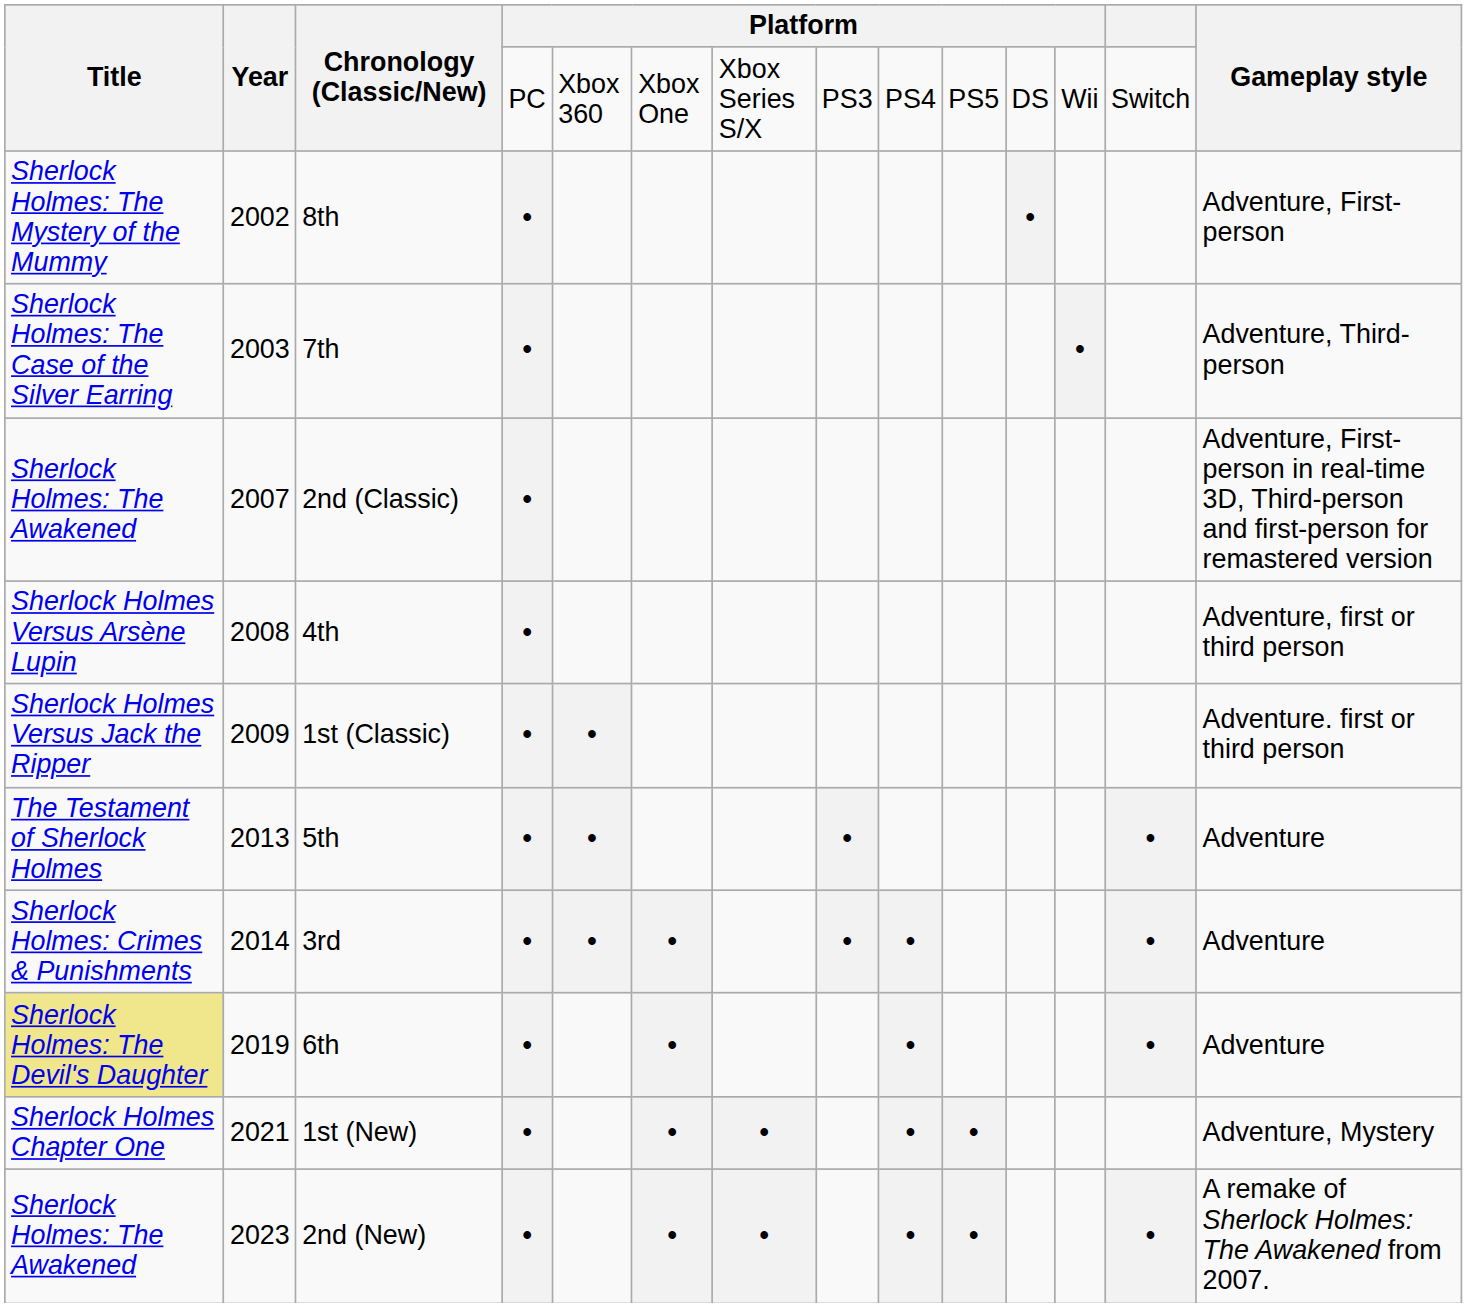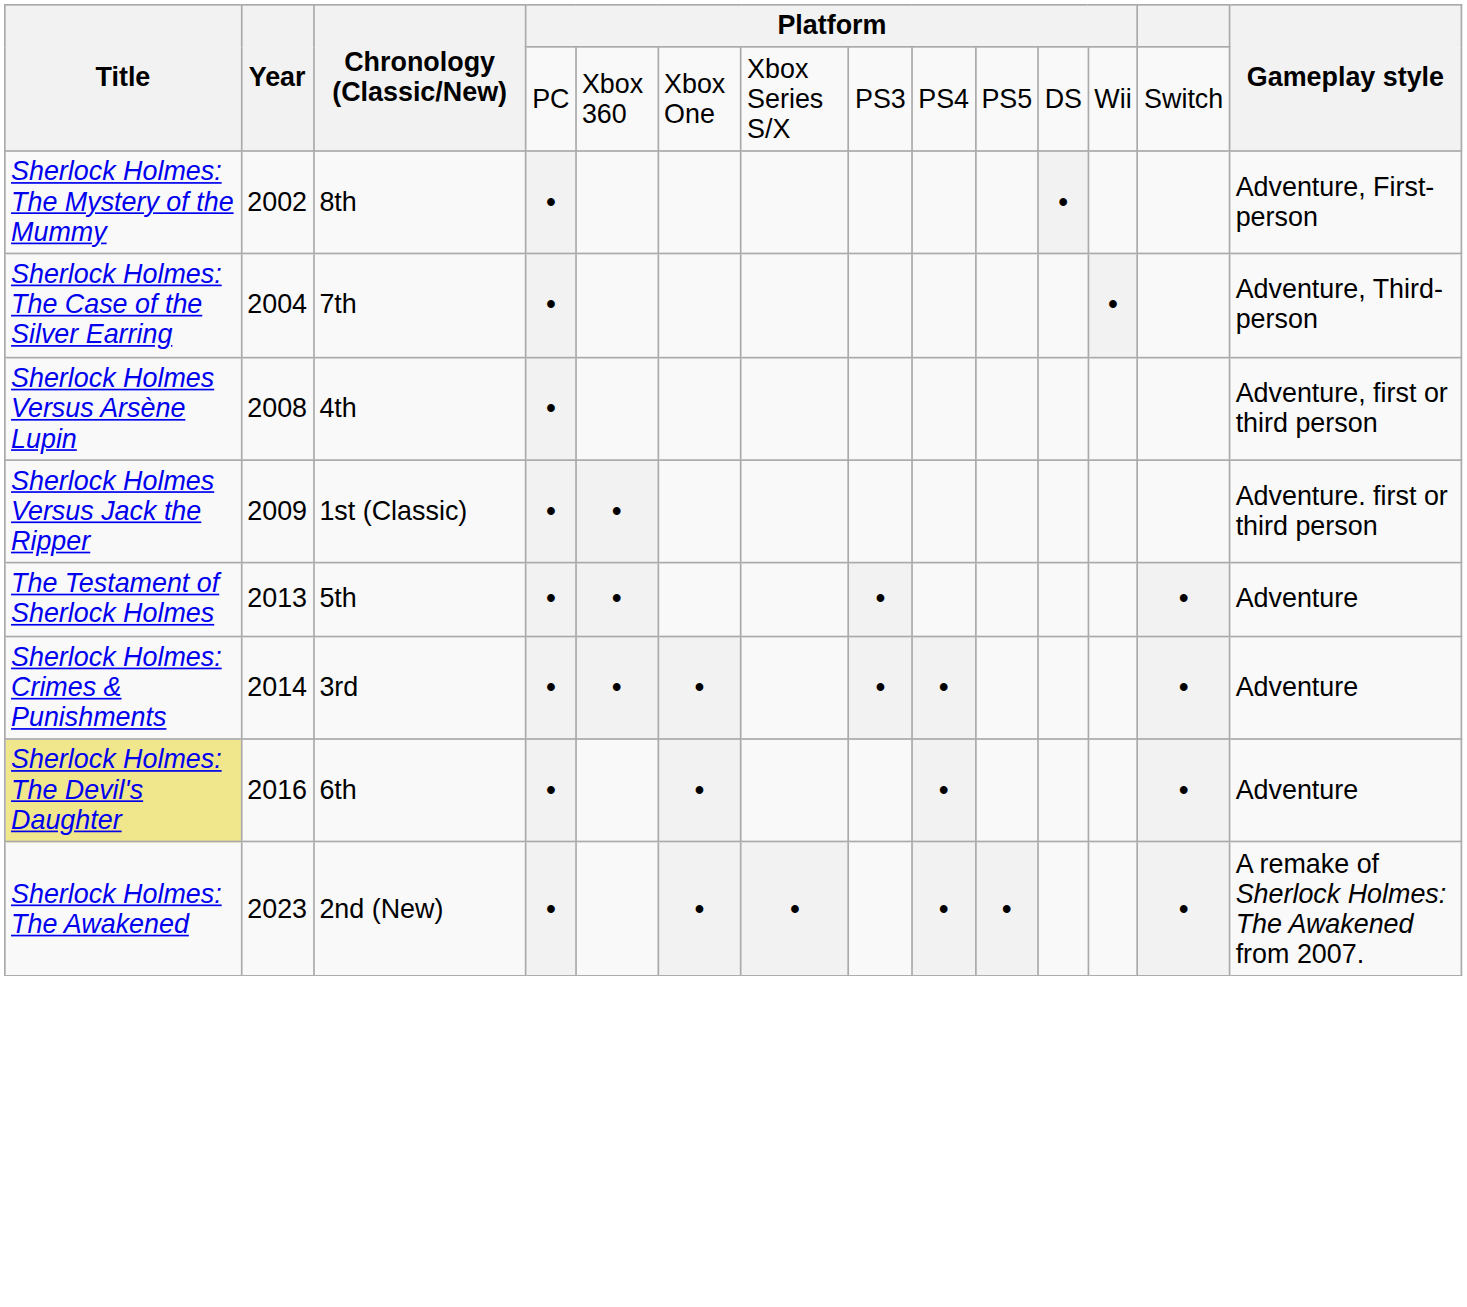 <table class="wikitable">
 <tr>
 <th rowspan="2">Title</th>
 <th rowspan="2">Year</th>
 <th rowspan="2">Chronology (Classic/New)</th>
 <th colspan="9">Platform</th>
 <th></th>
 <th rowspan="2">Gameplay style</th>
 </tr>
 <tr>
 <td>PC</td>
 <td>Xbox 360</td>
 <td>Xbox One</td>
 <td>Xbox Series S/X</td>
 <td>PS3</td>
 <td>PS4</td>
 <td>PS5</td>
 <td>DS</td>
 <td>Wii</td>
 <td>Switch</td>
 </tr>
 <tr>
 <td><em><a href='#'>Sherlock Holmes: The Mystery of the Mummy</a></em></td>
 <td>2002</td>
 <td>8th</td>
 <th>•</th>
 <td></td>
 <td></td>
 <td></td>
 <td></td>
 <td></td>
 <td></td>
 <th>•</th>
 <td></td>
 <td></td>
 <td>Adventure, First-person</td>
 </tr>
 <tr>
 <td><em><a href='#'>Sherlock Holmes: The Case of the Silver Earring</a></em></td>
-<td>2003</td>
+<td>2004</td>
 <td>7th</td>
 <th>•</th>
 <td></td>
 <td></td>
 <td></td>
 <td></td>
 <td></td>
 <td></td>
 <td></td>
 <th>•</th>
 <td></td>
 <td>Adventure, Third-person</td>
-</tr>
-<tr>
-<td><em><a href='#'>Sherlock Holmes: The Awakened</a></em></td>
-<td>2007</td>
-<td>2nd (Classic)</td>
-<th>•</th>
-<td></td>
-<td></td>
-<td></td>
-<td></td>
-<td></td>
-<td></td>
-<td></td>
-<td></td>
-<td></td>
-<td>Adventure, First-person in real-time 3D, Third-person and first-person for remastered version</td>
 </tr>
 <tr>
 <td><em><a href='#'>Sherlock Holmes Versus Arsène Lupin</a></em></td>
 <td>2008</td>
 <td>4th</td>
 <th>•</th>
 <td></td>
 <td></td>
 <td></td>
 <td></td>
 <td></td>
 <td></td>
 <td></td>
 <td></td>
 <td></td>
 <td>Adventure, first or third person</td>
 </tr>
 <tr>
 <td><em><a href='#'>Sherlock Holmes Versus Jack the Ripper</a></em></td>
 <td>2009</td>
 <td>1st (Classic)</td>
 <th>•</th>
 <th>•</th>
 <td></td>
 <td></td>
 <td></td>
 <td></td>
 <td></td>
 <td></td>
 <td></td>
 <td></td>
 <td>Adventure. first or third person</td>
 </tr>
 <tr>
 <td><em><a href='#'>The Testament of Sherlock Holmes</a></em></td>
 <td>2013</td>
 <td>5th</td>
 <th>•</th>
 <th>•</th>
 <td></td>
 <td></td>
 <th>•</th>
 <td></td>
 <td></td>
 <td></td>
 <td></td>
 <th>•</th>
 <td>Adventure</td>
 </tr>
 <tr>
 <td><em><a href='#'>Sherlock Holmes: Crimes & Punishments</a></em></td>
 <td>2014</td>
 <td>3rd</td>
 <th>•</th>
 <th>•</th>
 <th>•</th>
 <td></td>
 <th>•</th>
 <th>•</th>
 <td></td>
 <td></td>
 <td></td>
 <th>•</th>
 <td>Adventure</td>
 </tr>
 <tr>
 <td style="background: khaki;"><em><a href='#'>Sherlock Holmes: The Devil's Daughter</a></em></td>
-<td>2019</td>
+<td>2016</td>
 <td>6th</td>
 <th>•</th>
 <td></td>
 <th>•</th>
 <td></td>
 <td></td>
 <th>•</th>
 <td></td>
 <td></td>
 <td></td>
 <th>•</th>
 <td>Adventure</td>
-</tr>
-<tr>
-<td><em><a href='#'>Sherlock Holmes Chapter One</a></em></td>
-<td>2021</td>
-<td>1st (New)</td>
-<th>•</th>
-<td></td>
-<th>•</th>
-<th>•</th>
-<td></td>
-<th>•</th>
-<th>•</th>
-<td></td>
-<td></td>
-<td></td>
-<td>Adventure, Mystery</td>
 </tr>
 <tr>
 <td><em><a href='#'>Sherlock Holmes: The Awakened</a></em></td>
 <td>2023</td>
 <td>2nd (New)</td>
 <th>•</th>
 <td></td>
 <th>•</th>
 <th>•</th>
 <td></td>
 <th>•</th>
 <th>•</th>
 <td></td>
 <td></td>
 <th>•</th>
 <td>A remake of <em>Sherlock Holmes: The Awakened</em> from 2007.</td>
 </tr>
 </table>
